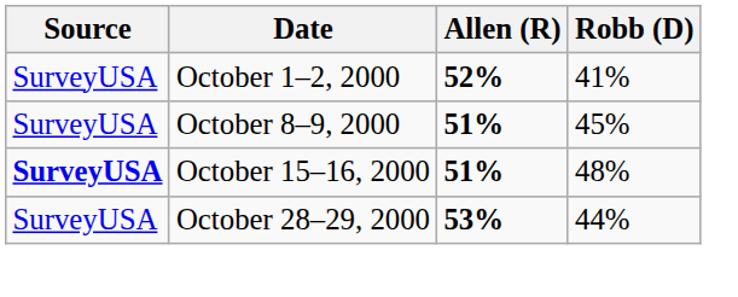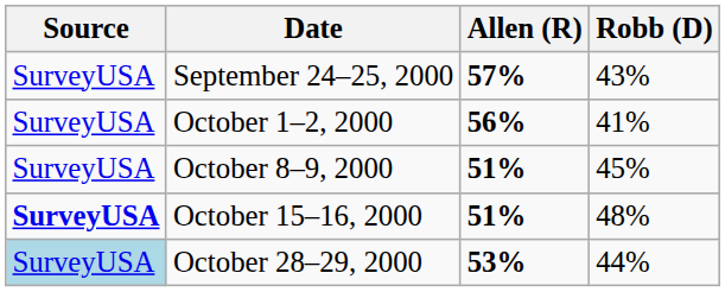 <table class=wikitable>
 <tr>
 <th>Source</th>
 <th>Date</th>
 <th>Allen (R)</th>
 <th>Robb (D)</th>
 </tr>
 <tr>
 <td><a href='#'>SurveyUSA</a></td>
+<td>September 24–25, 2000</td>
+<td><strong>57%</strong></td>
+<td>43%</td>
+</tr>
+<tr>
+<td><a href='#'>SurveyUSA</a></td>
 <td>October 1–2, 2000</td>
-<td><strong>52%</strong></td>
+<td><strong>56%</strong></td>
 <td>41%</td>
 </tr>
 <tr>
 <td><a href='#'>SurveyUSA</a></td>
 <td>October 8–9, 2000</td>
 <td><strong>51%</strong></td>
 <td>45%</td>
 </tr>
 <tr>
 <td><strong><a href='#'>SurveyUSA</a></strong></td>
 <td>October 15–16, 2000</td>
 <td><strong>51%</strong></td>
 <td>48%</td>
 </tr>
 <tr>
-<td><a href='#'>SurveyUSA</a></td>
+<td style="background: lightblue;"><a href='#'>SurveyUSA</a></td>
 <td>October 28–29, 2000</td>
 <td><strong>53%</strong></td>
 <td>44%</td>
 </tr>
 </table>
